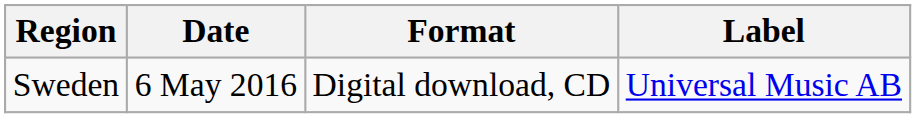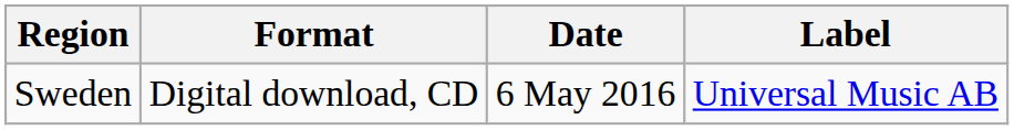 <table class=wikitable>
 <tr>
 <th>Region</th>
+<th>Format</th>
 <th>Date</th>
-<th>Format</th>
 <th>Label</th>
 </tr>
 <tr>
 <td>Sweden</td>
+<td>Digital download, CD</td>
 <td>6 May 2016</td>
-<td>Digital download, CD</td>
 <td><a href='#'>Universal Music AB</a></td>
 </tr>
 </table>
